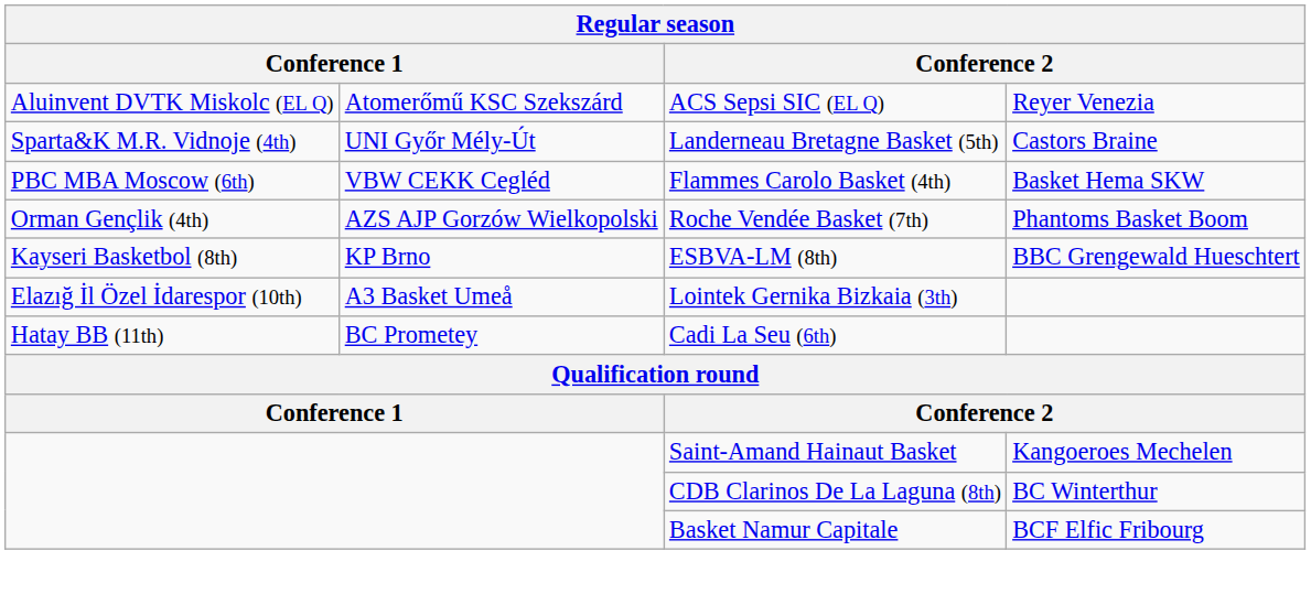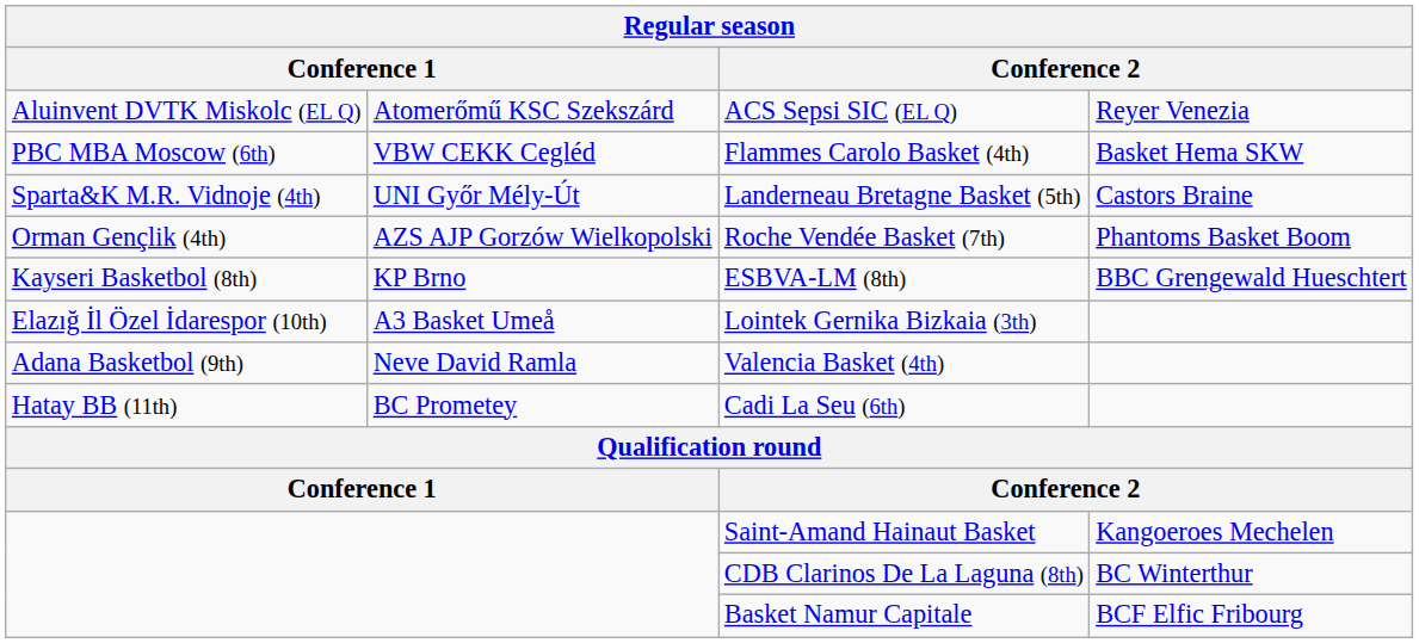 <table class="wikitable">
 <tr>
 <th colspan=4><a href='#'>Regular season</a></th>
 </tr>
 <tr>
 <th colspan=2>Conference 1</th>
 <th colspan=2>Conference 2</th>
 </tr>
 <tr>
 <td> <a href='#'>Aluinvent DVTK Miskolc</a> <small>(<a href='#'>EL Q</a>)</small></td>
 <td> <a href='#'>Atomerőmű KSC Szekszárd</a></td>
 <td> <a href='#'>ACS Sepsi SIC</a> <small>(<a href='#'>EL Q</a>)</small></td>
 <td> <a href='#'>Reyer Venezia</a></td>
 </tr>
 <tr>
+<td> <a href='#'>PBC MBA Moscow</a> <small>(<a href='#'>6th</a>)</small></td>
+<td> <a href='#'>VBW CEKK Cegléd</a></td>
+<td> <a href='#'>Flammes Carolo Basket</a> <small>(4th)</small></td>
+<td> <a href='#'>Basket Hema SKW</a></td>
+</tr>
+<tr>
 <td> <a href='#'>Sparta&K M.R. Vidnoje</a> <small>(<a href='#'>4th</a>)</small></td>
 <td> <a href='#'>UNI Győr Mély-Út</a></td>
 <td> <a href='#'>Landerneau Bretagne Basket</a> <small>(5th)</small></td>
 <td> <a href='#'>Castors Braine</a></td>
-</tr>
-<tr>
-<td> <a href='#'>PBC MBA Moscow</a> <small>(<a href='#'>6th</a>)</small></td>
-<td> <a href='#'>VBW CEKK Cegléd</a></td>
-<td> <a href='#'>Flammes Carolo Basket</a> <small>(4th)</small></td>
-<td> <a href='#'>Basket Hema SKW</a></td>
 </tr>
 <tr>
 <td> <a href='#'>Orman Gençlik</a> <small>(4th)</small></td>
 <td> <a href='#'>AZS AJP Gorzów Wielkopolski</a></td>
 <td> <a href='#'>Roche Vendée Basket</a> <small>(7th)</small></td>
 <td> <a href='#'>Phantoms Basket Boom</a></td>
 </tr>
 <tr>
 <td> <a href='#'>Kayseri Basketbol</a> <small>(8th)</small></td>
 <td> <a href='#'>KP Brno</a></td>
 <td> <a href='#'>ESBVA-LM</a> <small>(8th)</small></td>
 <td> <a href='#'>BBC Grengewald Hueschtert</a></td>
 </tr>
 <tr>
 <td> <a href='#'>Elazığ İl Özel İdarespor</a> <small>(10th)</small></td>
 <td> <a href='#'>A3 Basket Umeå</a></td>
 <td> <a href='#'>Lointek Gernika Bizkaia</a> <small>(<a href='#'>3th</a>)</small></td>
+<td></td>
+</tr>
+<tr>
+<td> <a href='#'>Adana Basketbol</a> <small>(9th)</small></td>
+<td> <a href='#'>Neve David Ramla</a></td>
+<td> <a href='#'>Valencia Basket</a> <small>(<a href='#'>4th</a>)</small></td>
 <td></td>
 </tr>
 <tr>
 <td> <a href='#'>Hatay BB</a> <small>(11th)</small></td>
 <td> <a href='#'>BC Prometey</a></td>
 <td> <a href='#'>Cadi La Seu</a> <small>(<a href='#'>6th</a>)</small></td>
 <td></td>
 </tr>
 <tr>
 <th colspan=4><a href='#'>Qualification round</a></th>
 </tr>
 <tr>
 <th colspan=2>Conference 1</th>
 <th colspan=2>Conference 2</th>
 </tr>
 <tr>
 <td rowspan=3 colspan=2></td>
 <td> <a href='#'>Saint-Amand Hainaut Basket</a></td>
 <td> <a href='#'>Kangoeroes Mechelen</a></td>
 </tr>
 <tr>
 <td> <a href='#'>CDB Clarinos De La Laguna</a> <small>(<a href='#'>8th</a>)</small></td>
 <td> <a href='#'>BC Winterthur</a></td>
 </tr>
 <tr>
 <td> <a href='#'>Basket Namur Capitale</a></td>
 <td> <a href='#'>BCF Elfic Fribourg</a></td>
 </tr>
 </table>
